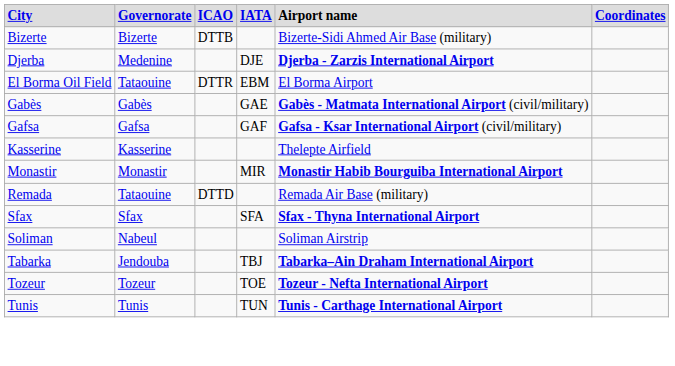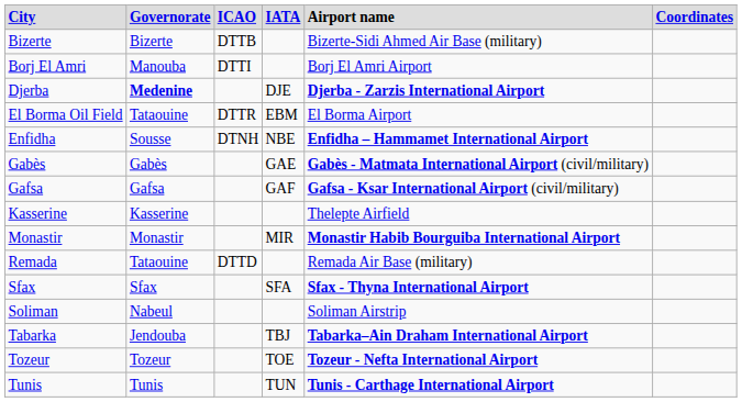 <table class="wikitable sortable" style="font-size:95%">
 <tr style="vertical-align:top; font-weight:bold; background:#ddd;">
 <td><a href='#'>City</a></td>
 <td><a href='#'>Governorate</a></td>
 <td><a href='#'>ICAO</a></td>
 <td><a href='#'>IATA</a></td>
 <td>Airport name</td>
 <td><a href='#'>Coordinates</a></td>
 </tr>
 <tr valign=top>
 <td><a href='#'>Bizerte</a></td>
 <td><a href='#'>Bizerte</a></td>
 <td>DTTB</td>
 <td></td>
 <td><a href='#'>Bizerte-Sidi Ahmed Air Base</a> (military)</td>
 <td></td>
 </tr>
 <tr valign=top>
+<td><a href='#'>Borj El Amri</a></td>
+<td><a href='#'>Manouba</a></td>
+<td>DTTI</td>
+<td></td>
+<td><a href='#'>Borj El Amri Airport</a></td>
+<td></td>
+</tr>
+<tr valign=top>
 <td><a href='#'>Djerba</a></td>
-<td><a href='#'>Medenine</a></td>
+<td><strong><a href='#'>Medenine</a></strong></td>
 <td></td>
 <td>DJE</td>
 <td><strong><a href='#'>Djerba - Zarzis International Airport</a></strong></td>
 <td></td>
 </tr>
 <tr valign=top>
 <td><a href='#'>El Borma Oil Field</a></td>
 <td><a href='#'>Tataouine</a></td>
 <td>DTTR</td>
 <td>EBM</td>
 <td><a href='#'>El Borma Airport</a></td>
+<td></td>
+</tr>
+<tr valign=top>
+<td><a href='#'>Enfidha</a></td>
+<td><a href='#'>Sousse</a></td>
+<td>DTNH</td>
+<td>NBE</td>
+<td><strong><a href='#'>Enfidha – Hammamet International Airport</a></strong></td>
 <td></td>
 </tr>
 <tr valign=top>
 <td><a href='#'>Gabès</a></td>
 <td><a href='#'>Gabès</a></td>
 <td></td>
 <td>GAE</td>
 <td><strong><a href='#'>Gabès - Matmata International Airport</a></strong> (civil/military)</td>
 <td></td>
 </tr>
 <tr valign=top>
 <td><a href='#'>Gafsa</a></td>
 <td><a href='#'>Gafsa</a></td>
 <td></td>
 <td>GAF</td>
 <td><strong><a href='#'>Gafsa - Ksar International Airport</a></strong> (civil/military)</td>
 <td></td>
 </tr>
 <tr valign=top>
 <td><a href='#'>Kasserine</a></td>
 <td><a href='#'>Kasserine</a></td>
 <td></td>
 <td></td>
 <td><a href='#'>Thelepte Airfield</a></td>
 <td></td>
 </tr>
 <tr valign=top>
 <td><a href='#'>Monastir</a></td>
 <td><a href='#'>Monastir</a></td>
 <td></td>
 <td>MIR</td>
 <td><strong><a href='#'>Monastir Habib Bourguiba International Airport</a></strong></td>
 <td></td>
 </tr>
 <tr valign=top>
 <td><a href='#'>Remada</a></td>
 <td><a href='#'>Tataouine</a></td>
 <td>DTTD</td>
 <td></td>
 <td><a href='#'>Remada Air Base</a> (military)</td>
 <td></td>
 </tr>
 <tr valign=top>
 <td><a href='#'>Sfax</a></td>
 <td><a href='#'>Sfax</a></td>
 <td></td>
 <td>SFA</td>
 <td><strong><a href='#'>Sfax - Thyna International Airport</a></strong></td>
 <td></td>
 </tr>
 <tr valign="top">
 <td><a href='#'>Soliman</a></td>
 <td><a href='#'>Nabeul</a></td>
 <td></td>
 <td></td>
 <td><a href='#'>Soliman Airstrip</a></td>
 <td></td>
 </tr>
 <tr valign=top>
 <td><a href='#'>Tabarka</a></td>
 <td><a href='#'>Jendouba</a></td>
 <td></td>
 <td>TBJ</td>
 <td><strong><a href='#'>Tabarka–Ain Draham International Airport</a></strong></td>
 <td></td>
 </tr>
 <tr valign=top>
 <td><a href='#'>Tozeur</a></td>
 <td><a href='#'>Tozeur</a></td>
 <td></td>
 <td>TOE</td>
 <td><strong><a href='#'>Tozeur - Nefta International Airport</a></strong></td>
 <td></td>
 </tr>
 <tr valign=top>
 <td><a href='#'>Tunis</a></td>
 <td><a href='#'>Tunis</a></td>
 <td></td>
 <td>TUN</td>
 <td><strong><a href='#'>Tunis - Carthage International Airport</a></strong></td>
 <td></td>
 </tr>
 </table>
